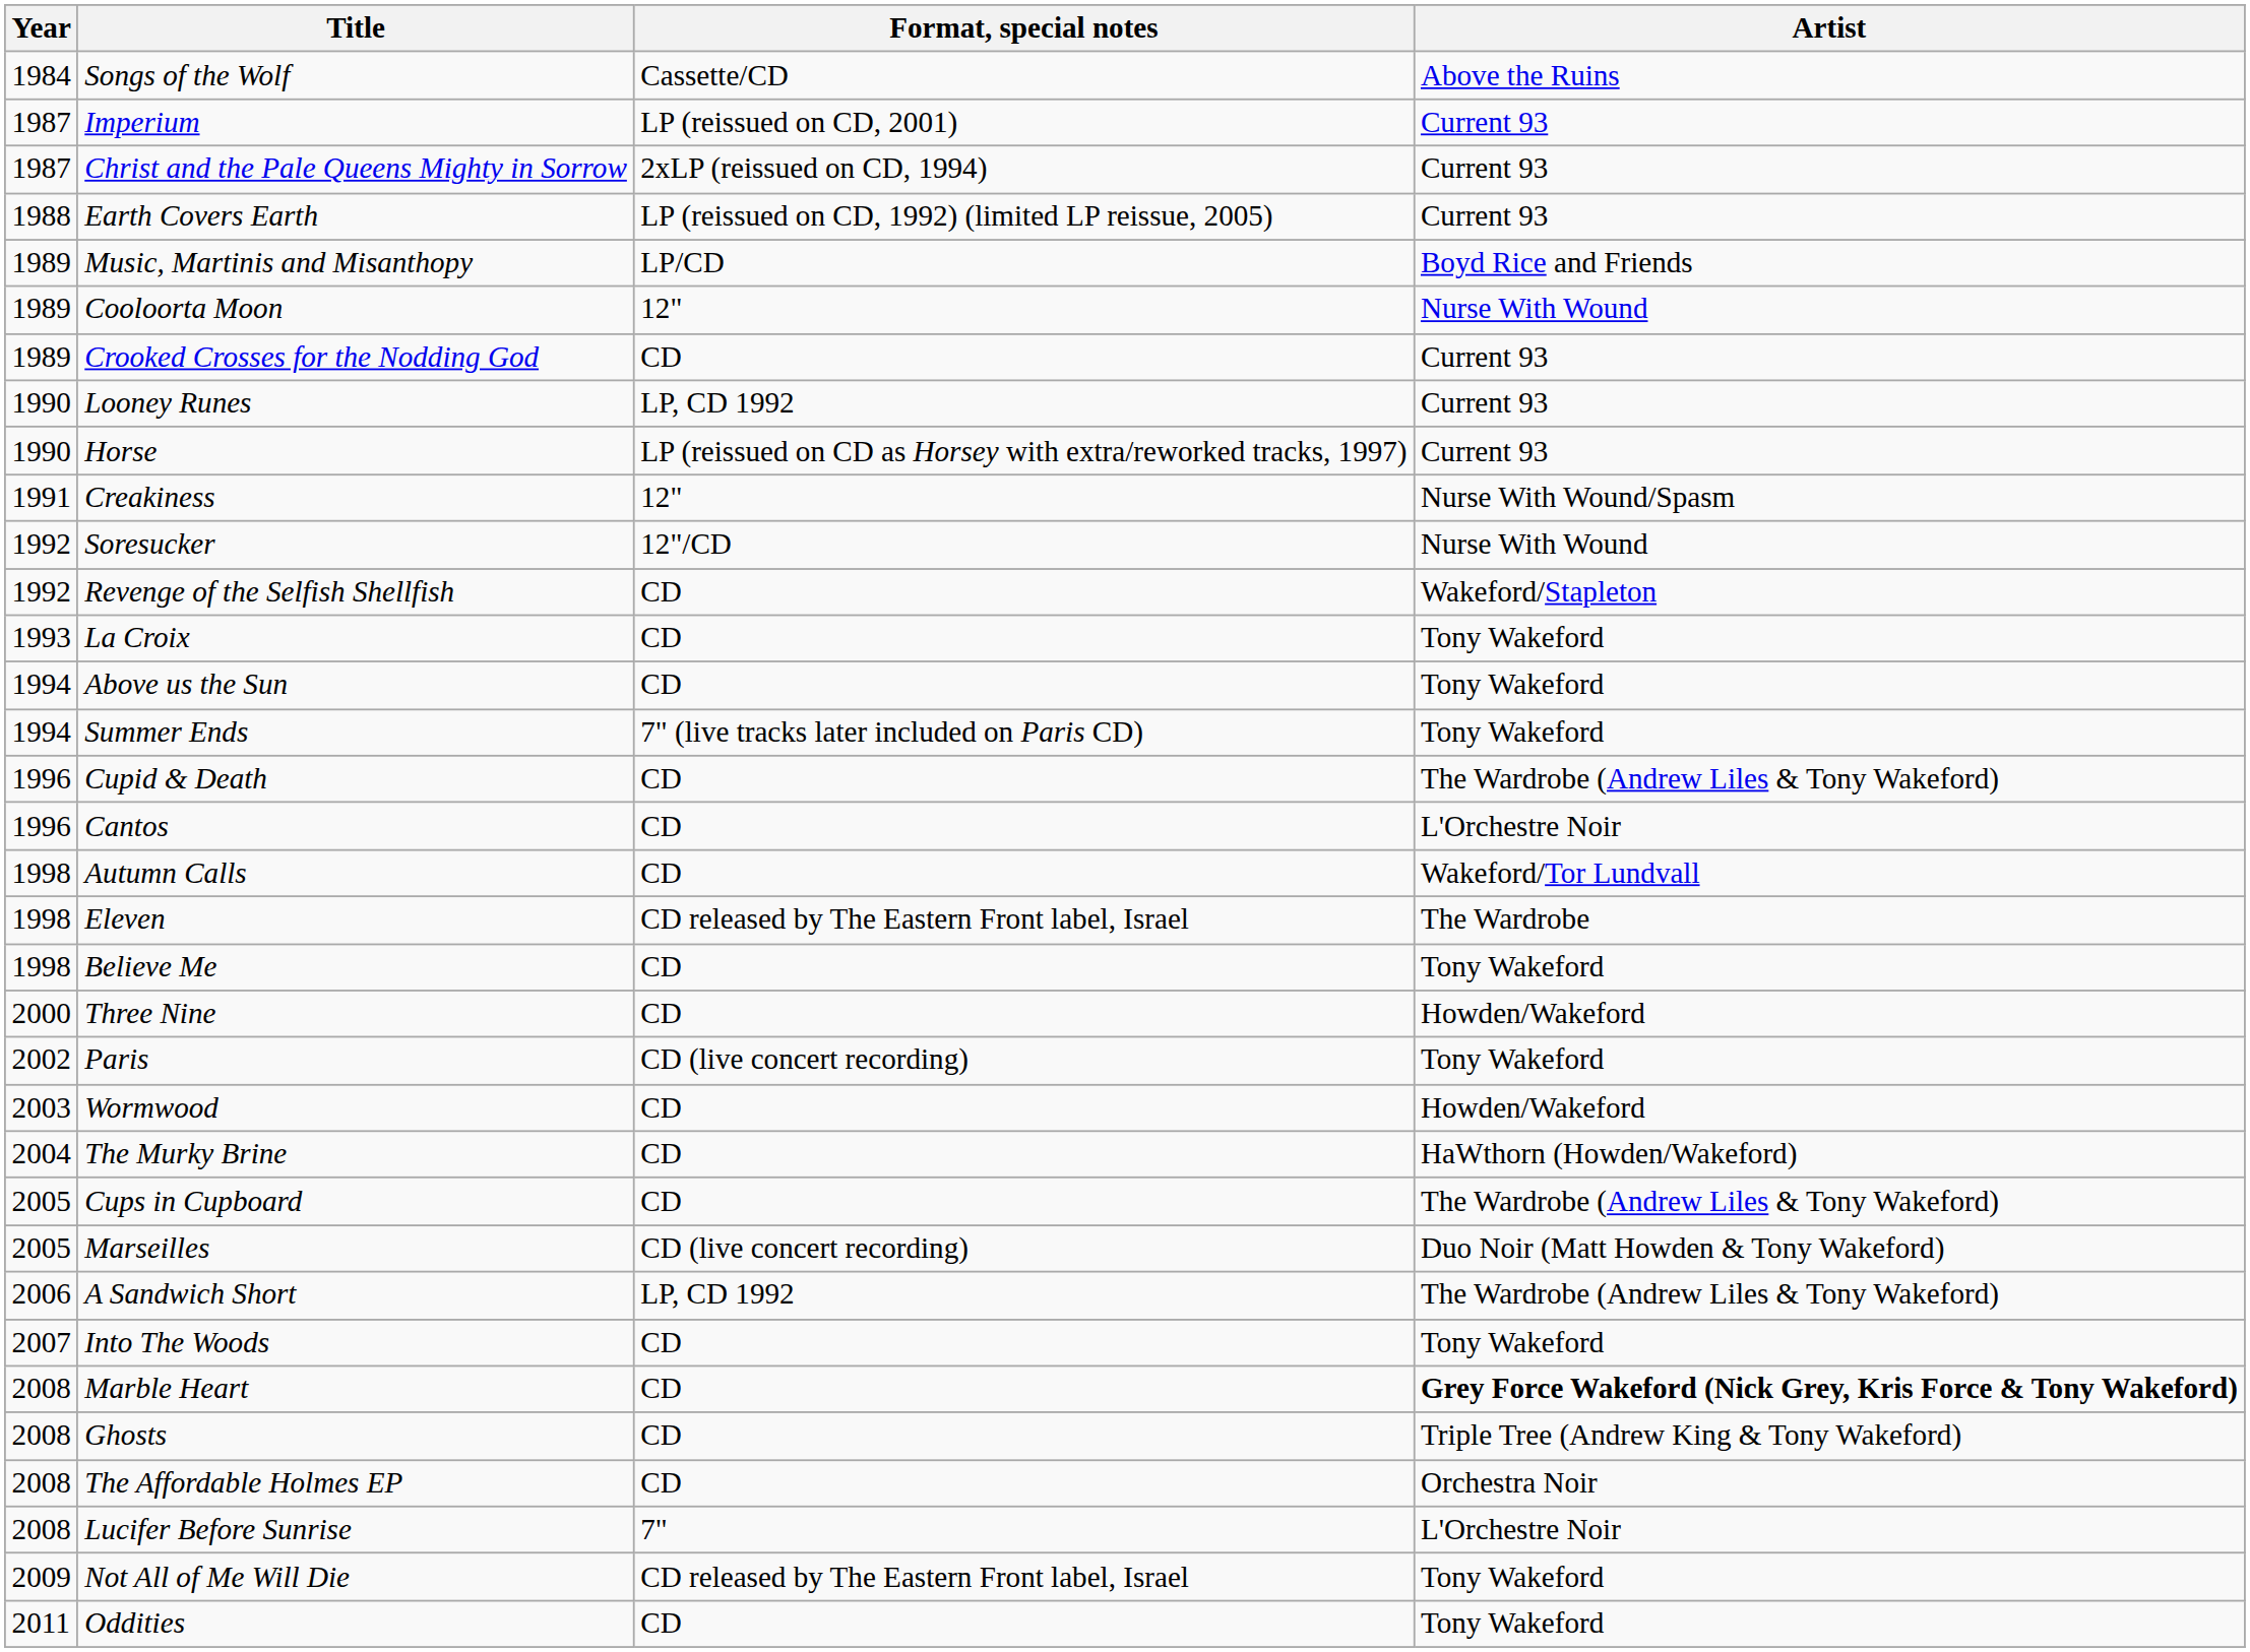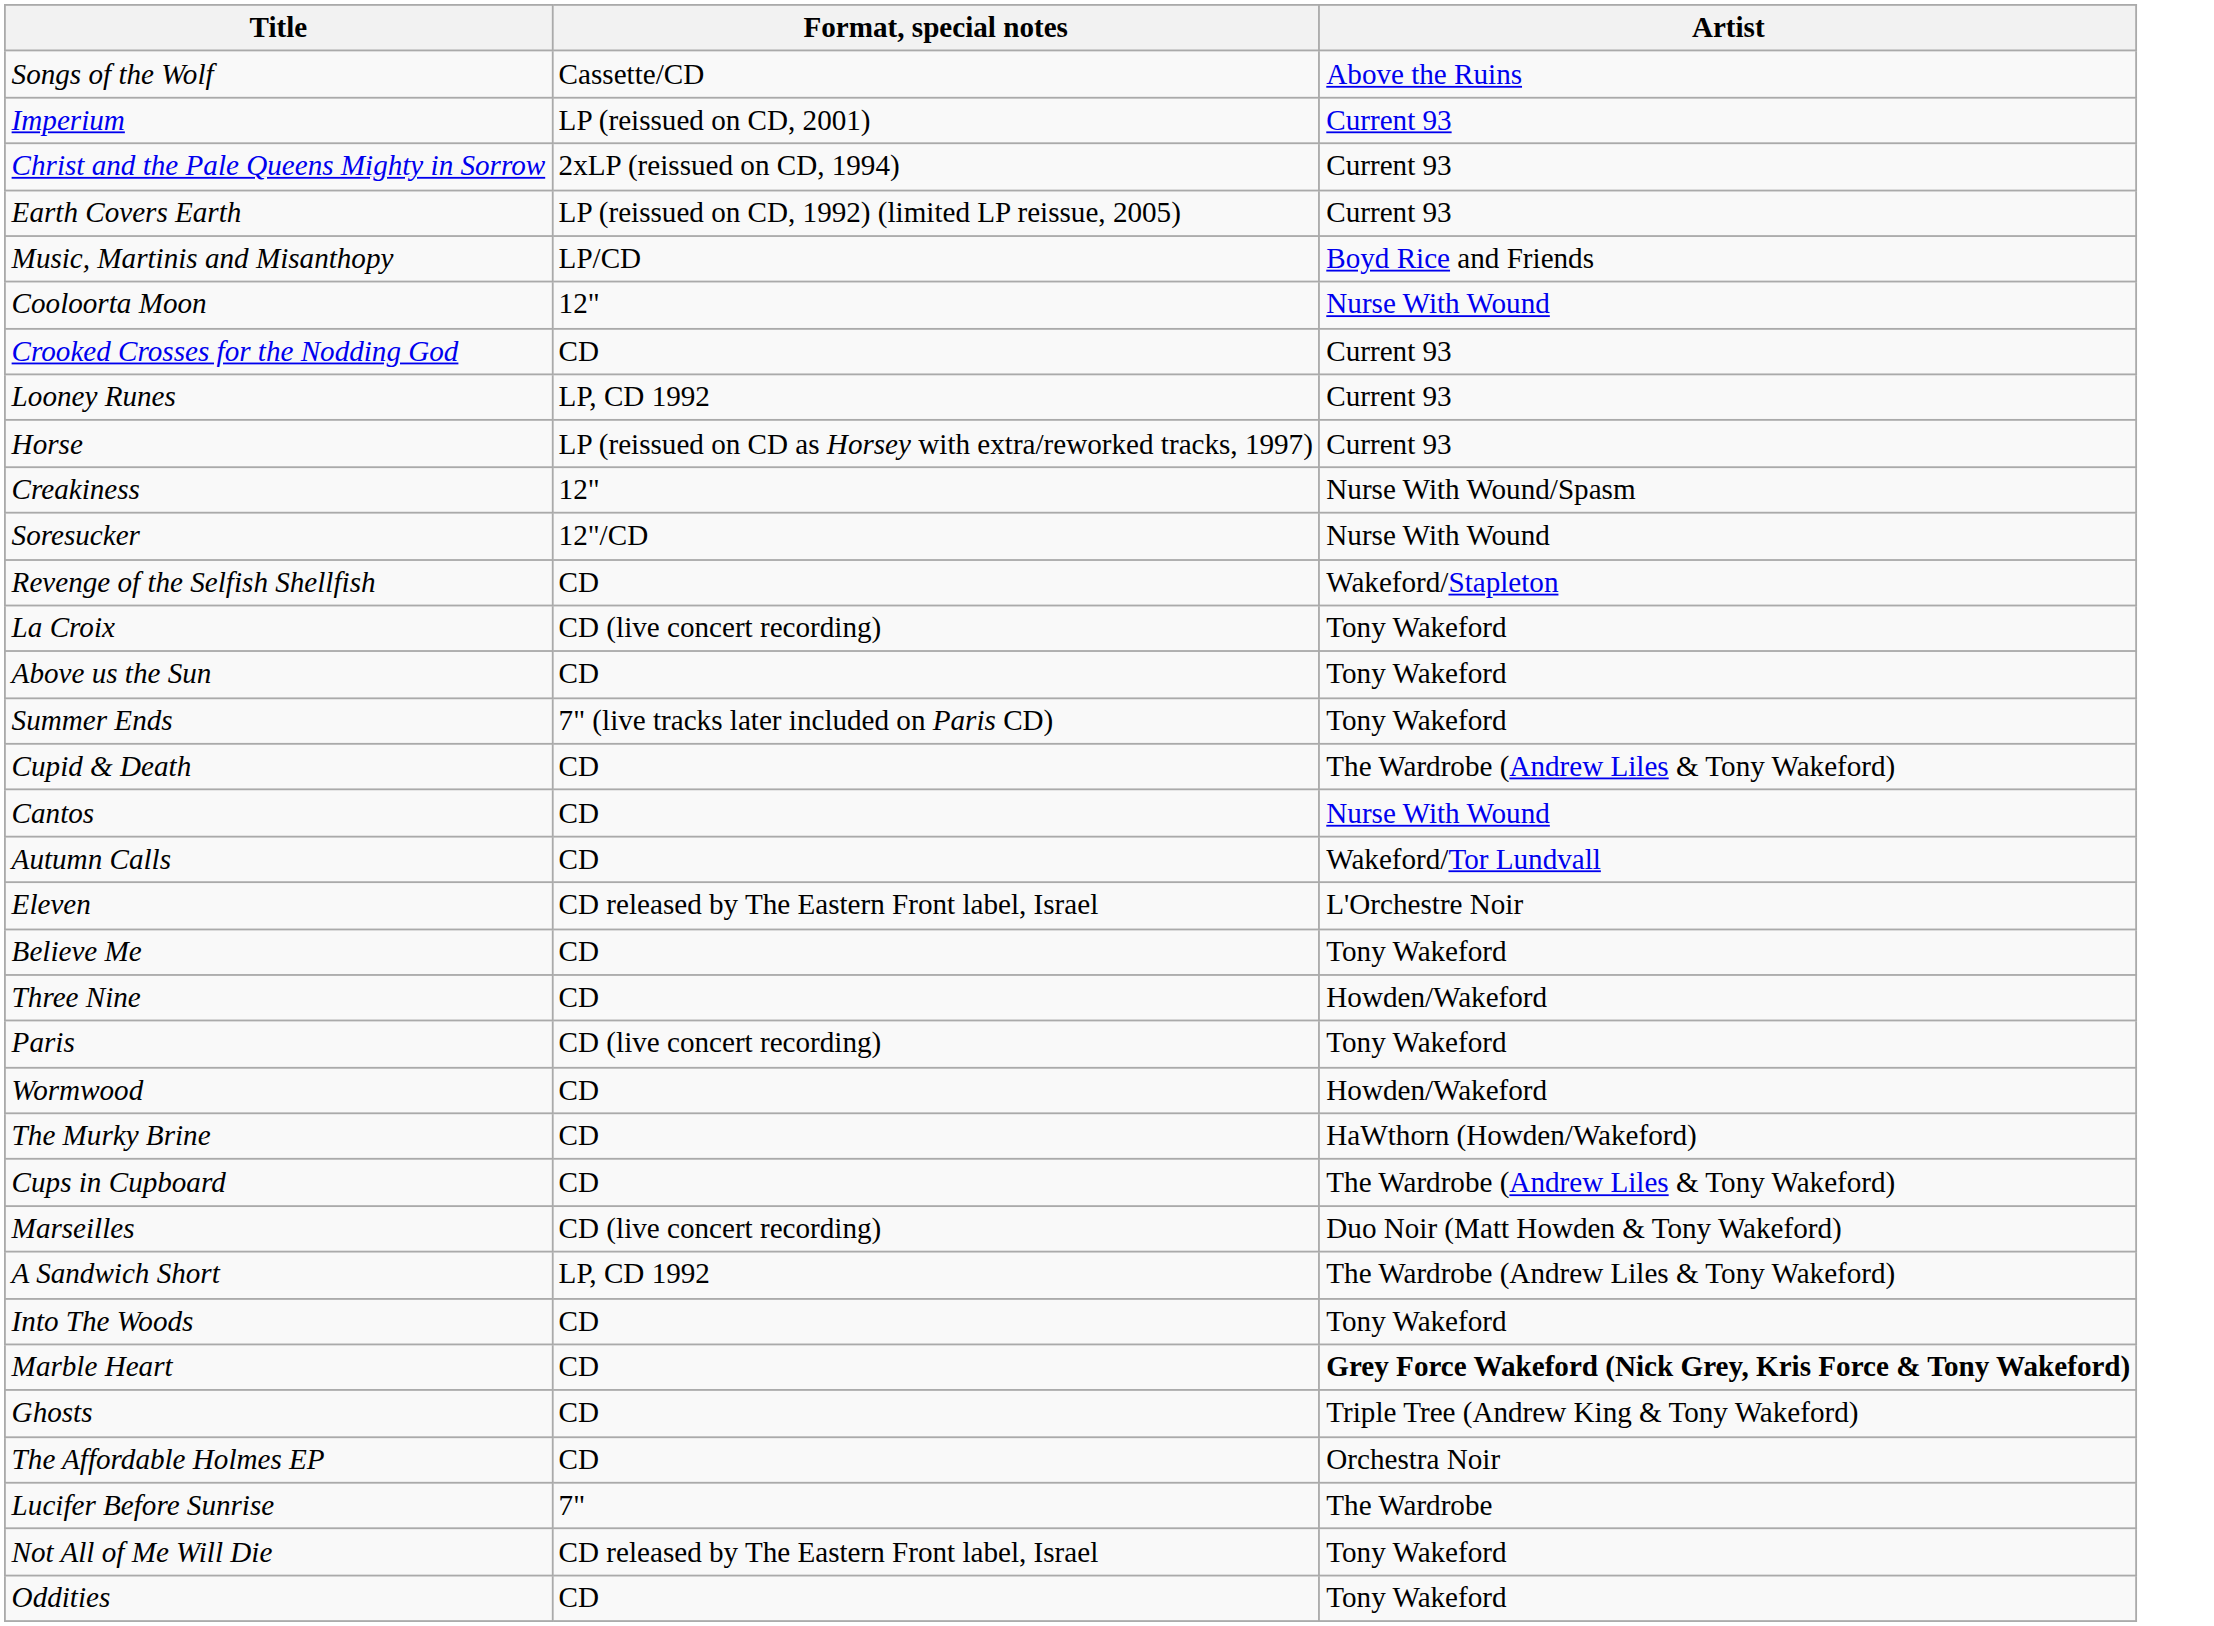 <table class="wikitable">
 <tr>
-<th>Year</th>
 <th>Title</th>
 <th>Format, special notes</th>
 <th>Artist</th>
 </tr>
 <tr>
-<td>1984</td>
 <td><em>Songs of the Wolf</em></td>
 <td>Cassette/CD</td>
 <td><a href='#'>Above the Ruins</a></td>
 </tr>
 <tr>
-<td>1987</td>
 <td><em><a href='#'>Imperium</a></em></td>
 <td>LP (reissued on CD, 2001)</td>
 <td><a href='#'>Current 93</a></td>
 </tr>
 <tr>
-<td>1987</td>
 <td><em><a href='#'>Christ and the Pale Queens Mighty in Sorrow</a></em></td>
 <td>2xLP (reissued on CD, 1994)</td>
 <td>Current 93</td>
 </tr>
 <tr>
-<td>1988</td>
 <td><em>Earth Covers Earth</em></td>
 <td>LP (reissued on CD, 1992) (limited LP reissue, 2005)</td>
 <td>Current 93</td>
 </tr>
 <tr>
-<td>1989</td>
 <td><em>Music, Martinis and Misanthopy</em></td>
 <td>LP/CD</td>
 <td><a href='#'>Boyd Rice</a> and Friends</td>
 </tr>
 <tr>
-<td>1989</td>
 <td><em>Cooloorta Moon</em></td>
 <td>12"</td>
 <td><a href='#'>Nurse With Wound</a></td>
 </tr>
 <tr>
-<td>1989</td>
 <td><em><a href='#'>Crooked Crosses for the Nodding God</a></em></td>
 <td>CD</td>
 <td>Current 93</td>
 </tr>
 <tr>
-<td>1990</td>
 <td><em>Looney Runes</em></td>
 <td>LP, CD 1992</td>
 <td>Current 93</td>
 </tr>
 <tr>
-<td>1990</td>
 <td><em>Horse</em></td>
 <td>LP (reissued on CD as <em>Horsey</em> with extra/reworked tracks, 1997)</td>
 <td>Current 93</td>
 </tr>
 <tr>
-<td>1991</td>
 <td><em>Creakiness</em></td>
 <td>12"</td>
 <td>Nurse With Wound/Spasm</td>
 </tr>
 <tr>
-<td>1992</td>
 <td><em>Soresucker</em></td>
 <td>12"/CD</td>
 <td>Nurse With Wound</td>
 </tr>
 <tr>
-<td>1992</td>
 <td><em>Revenge of the Selfish Shellfish</em></td>
 <td>CD</td>
 <td>Wakeford/<a href='#'>Stapleton</a></td>
 </tr>
 <tr>
-<td>1993</td>
 <td><em>La Croix</em></td>
-<td>CD</td>
+<td>CD (live concert recording)</td>
 <td>Tony Wakeford</td>
 </tr>
 <tr>
-<td>1994</td>
 <td><em>Above us the Sun</em></td>
 <td>CD</td>
 <td>Tony Wakeford</td>
 </tr>
 <tr>
-<td>1994</td>
 <td><em>Summer Ends</em></td>
 <td>7" (live tracks later included on <em>Paris</em> CD)</td>
 <td>Tony Wakeford</td>
 </tr>
 <tr>
-<td>1996</td>
 <td><em>Cupid & Death</em></td>
 <td>CD</td>
 <td>The Wardrobe (<a href='#'>Andrew Liles</a> & Tony Wakeford)</td>
 </tr>
 <tr>
-<td>1996</td>
 <td><em>Cantos</em></td>
 <td>CD</td>
-<td>L'Orchestre Noir</td>
+<td><a href='#'>Nurse With Wound</a></td>
 </tr>
 <tr>
-<td>1998</td>
 <td><em>Autumn Calls</em></td>
 <td>CD</td>
 <td>Wakeford/<a href='#'>Tor Lundvall</a></td>
 </tr>
 <tr>
-<td>1998</td>
 <td><em>Eleven</em></td>
 <td>CD released by The Eastern Front label, Israel</td>
-<td>The Wardrobe</td>
+<td>L'Orchestre Noir</td>
 </tr>
 <tr>
-<td>1998</td>
 <td><em>Believe Me</em></td>
 <td>CD</td>
 <td>Tony Wakeford</td>
 </tr>
 <tr>
-<td>2000</td>
 <td><em>Three Nine</em></td>
 <td>CD</td>
 <td>Howden/Wakeford</td>
 </tr>
 <tr>
-<td>2002</td>
 <td><em>Paris</em></td>
 <td>CD (live concert recording)</td>
 <td>Tony Wakeford</td>
 </tr>
 <tr>
-<td>2003</td>
 <td><em>Wormwood</em></td>
 <td>CD</td>
 <td>Howden/Wakeford</td>
 </tr>
 <tr>
-<td>2004</td>
 <td><em>The Murky Brine</em></td>
 <td>CD</td>
 <td>HaWthorn (Howden/Wakeford)</td>
 </tr>
 <tr>
-<td>2005</td>
 <td><em>Cups in Cupboard</em></td>
 <td>CD</td>
 <td>The Wardrobe (<a href='#'>Andrew Liles</a> & Tony Wakeford)</td>
 </tr>
 <tr>
-<td>2005</td>
 <td><em>Marseilles</em></td>
 <td>CD (live concert recording)</td>
 <td>Duo Noir (Matt Howden & Tony Wakeford)</td>
 </tr>
 <tr>
-<td>2006</td>
 <td><em>A Sandwich Short</em></td>
 <td>LP, CD 1992</td>
 <td>The Wardrobe (Andrew Liles & Tony Wakeford)</td>
 </tr>
 <tr>
-<td>2007</td>
 <td><em>Into The Woods</em></td>
 <td>CD</td>
 <td>Tony Wakeford</td>
 </tr>
 <tr>
-<td>2008</td>
 <td><em>Marble Heart</em></td>
 <td>CD</td>
 <td><strong>Grey Force Wakeford (Nick Grey, Kris Force & Tony Wakeford)</strong></td>
 </tr>
 <tr>
-<td>2008</td>
 <td><em>Ghosts</em></td>
 <td>CD</td>
 <td>Triple Tree (Andrew King & Tony Wakeford)</td>
 </tr>
 <tr>
-<td>2008</td>
 <td><em>The Affordable Holmes EP</em></td>
 <td>CD</td>
 <td>Orchestra Noir</td>
 </tr>
 <tr>
-<td>2008</td>
 <td><em>Lucifer Before Sunrise</em></td>
 <td>7"</td>
-<td>L'Orchestre Noir</td>
+<td>The Wardrobe</td>
 </tr>
 <tr>
-<td>2009</td>
 <td><em>Not All of Me Will Die</em></td>
 <td>CD released by The Eastern Front label, Israel</td>
 <td>Tony Wakeford</td>
 </tr>
 <tr>
-<td>2011</td>
 <td><em>Oddities</em></td>
 <td>CD</td>
 <td>Tony Wakeford</td>
 </tr>
 </table>
